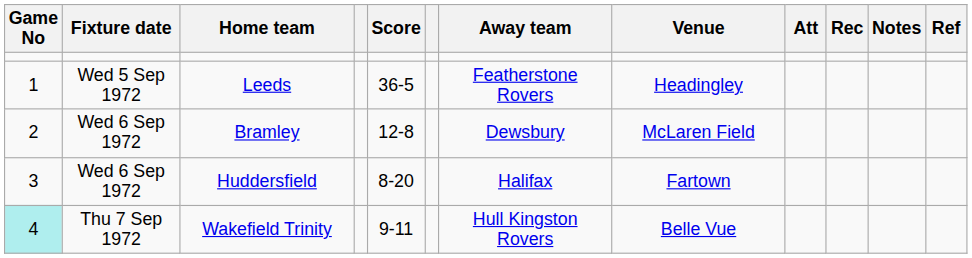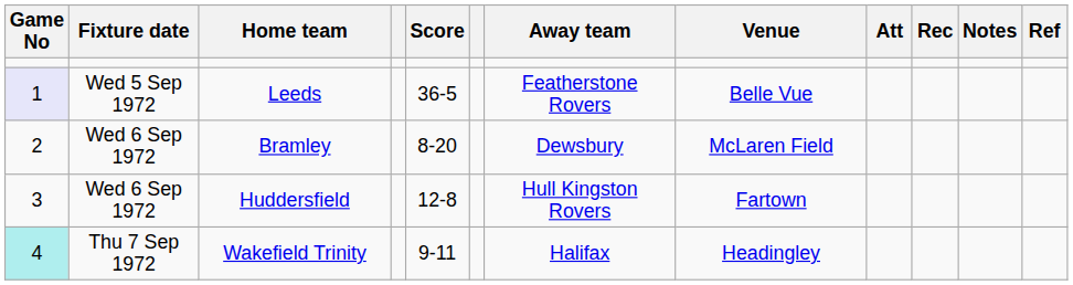 <table class="wikitable" style="text-align:center;">
 <tr>
 <th width=20 abbr="No">Game No</th>
 <th width=100 abbr="Date">Fixture date</th>
 <th width=150 abbr="Home team">Home team</th>
 <th width=5 abbr="space"></th>
 <th width=20 abbr="Score">Score</th>
 <th width=5 abbr="space"></th>
 <th width=150 abbr="Away team">Away team</th>
 <th width=150 abbr="Venue">Venue</th>
 <th width=30 abbr="Att">Att</th>
 <th width=30 abbr="Rec">Rec</th>
 <th width=20 abbr="Notes">Notes</th>
 <th width=30 abbr="Ref">Ref</th>
 </tr>
 <tr>
 <td></td>
 <td></td>
 <td></td>
 <td></td>
 <td></td>
 <td></td>
 <td></td>
 <td></td>
 <td></td>
 <td></td>
 <td></td>
 </tr>
 <tr>
-<td>1</td>
+<td style="background: lavender;">1</td>
 <td>Wed 5 Sep 1972</td>
 <td><a href='#'>Leeds</a></td>
 <td></td>
 <td>36-5</td>
 <td></td>
 <td><a href='#'>Featherstone Rovers</a></td>
-<td><a href='#'>Headingley</a></td>
+<td><a href='#'>Belle Vue</a></td>
 <td></td>
 <td></td>
 <td></td>
 <td></td>
 </tr>
 <tr>
 <td>2</td>
 <td>Wed 6 Sep 1972</td>
 <td><a href='#'>Bramley</a></td>
 <td></td>
-<td>12-8</td>
+<td>8-20</td>
 <td></td>
 <td><a href='#'>Dewsbury</a></td>
 <td><a href='#'>McLaren Field</a></td>
 <td></td>
 <td></td>
 <td></td>
 <td></td>
 </tr>
 <tr>
 <td>3</td>
 <td>Wed 6 Sep 1972</td>
 <td><a href='#'>Huddersfield</a></td>
 <td></td>
-<td>8-20</td>
+<td>12-8</td>
 <td></td>
-<td><a href='#'>Halifax</a></td>
+<td><a href='#'>Hull Kingston Rovers</a></td>
 <td><a href='#'>Fartown</a></td>
 <td></td>
 <td></td>
 <td></td>
 <td></td>
 </tr>
 <tr>
 <td style="background: paleturquoise;">4</td>
 <td>Thu 7 Sep 1972</td>
 <td><a href='#'>Wakefield Trinity</a></td>
 <td></td>
 <td>9-11</td>
 <td></td>
-<td><a href='#'>Hull Kingston Rovers</a></td>
-<td><a href='#'>Belle Vue</a></td>
+<td><a href='#'>Halifax</a></td>
+<td><a href='#'>Headingley</a></td>
 <td></td>
 <td></td>
 <td></td>
 <td></td>
 </tr>
 </table>
